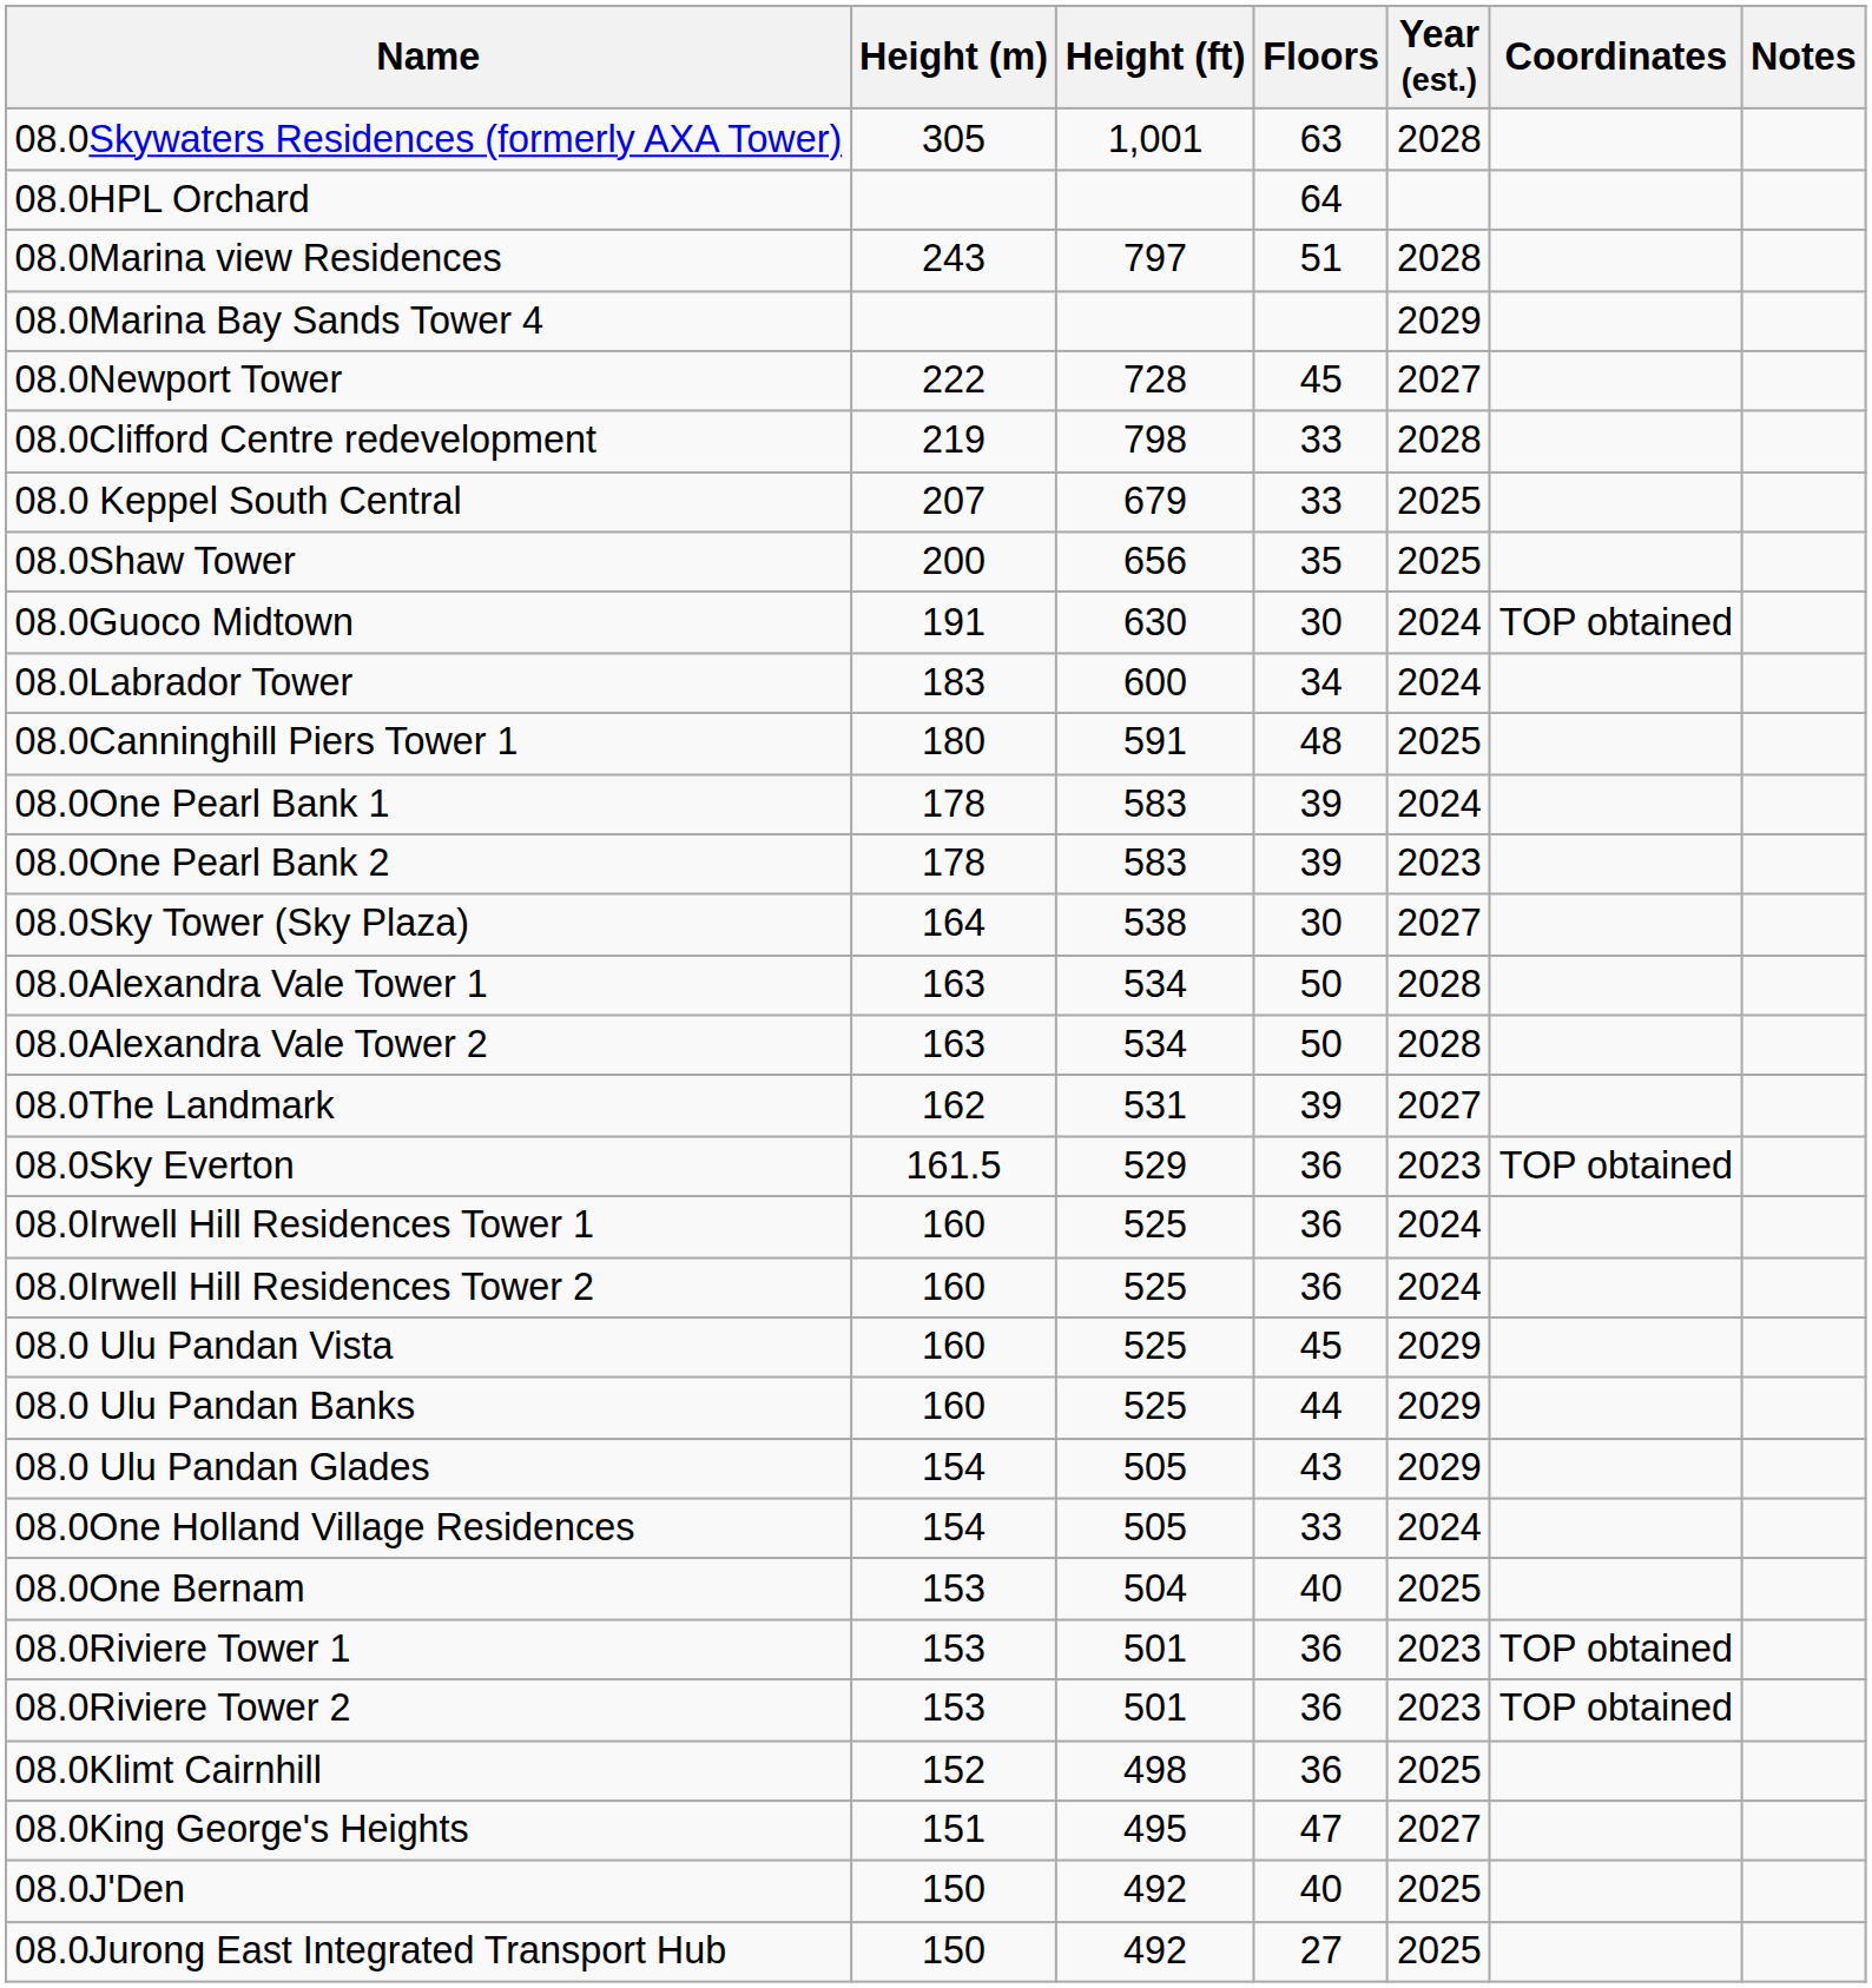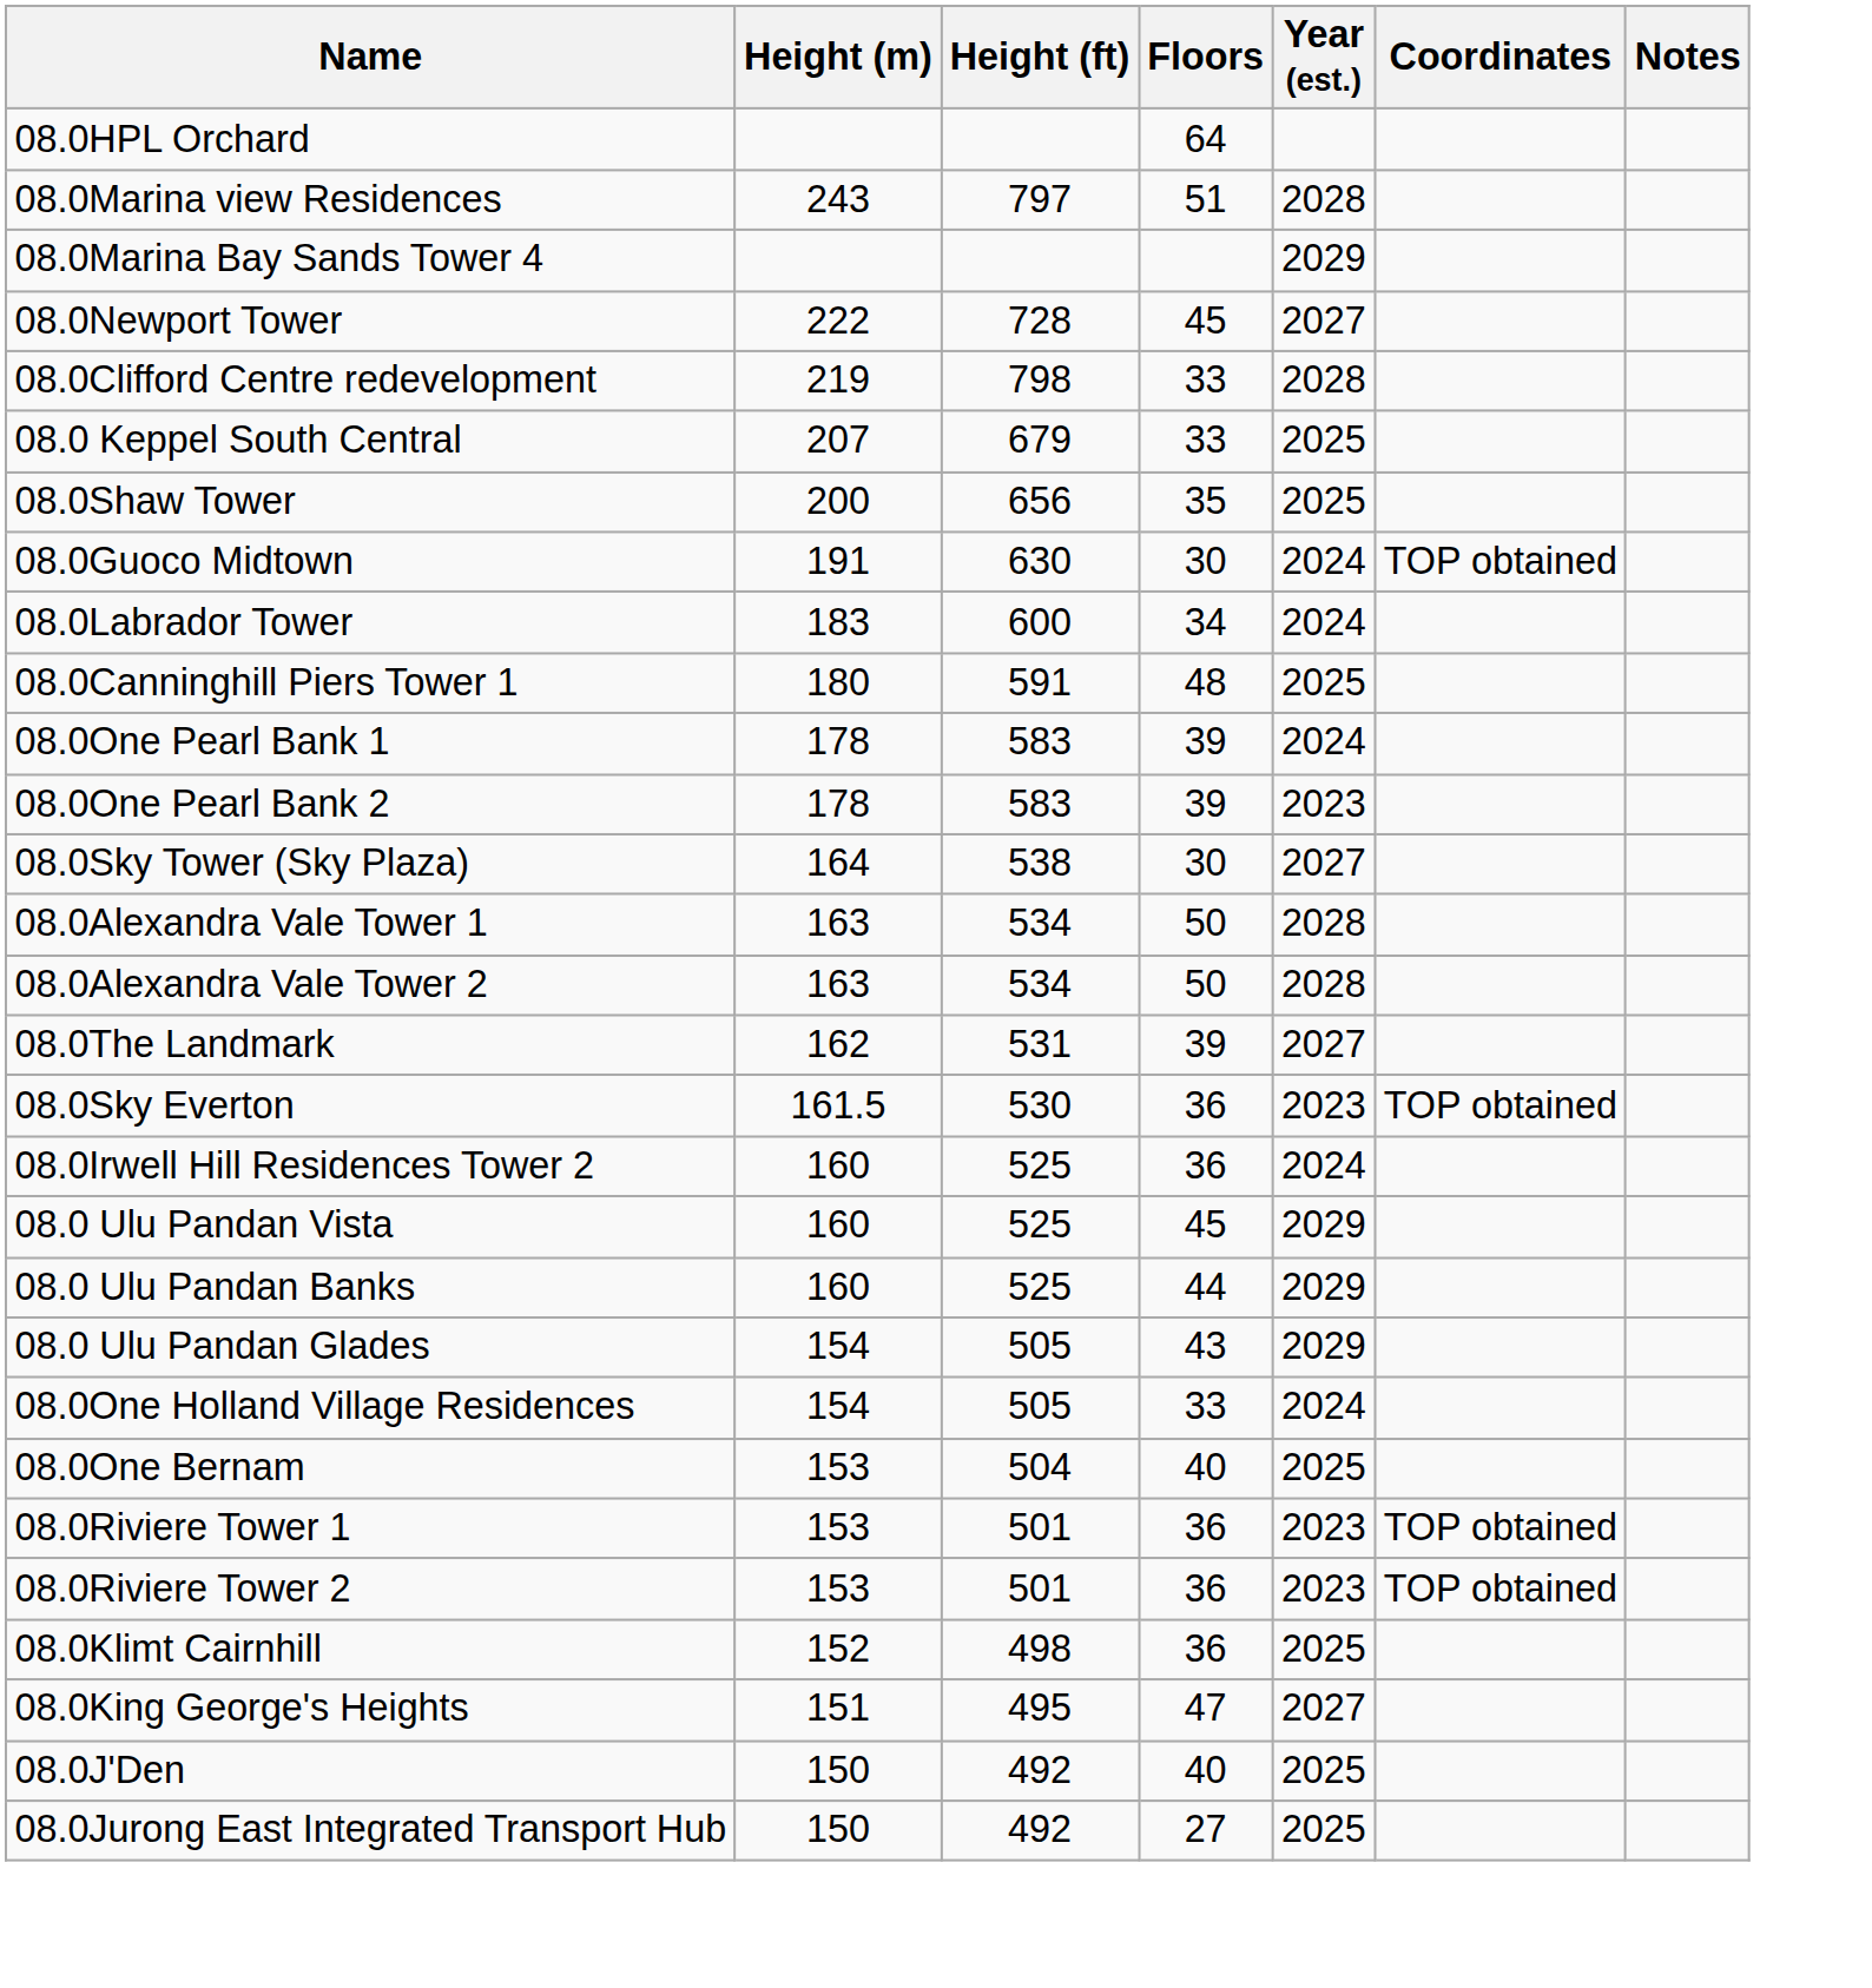 <table class="wikitable sortable">
 <tr>
 <th>Name</th>
 <th>Height (m)</th>
 <th>Height (ft)</th>
 <th>Floors</th>
 <th>Year<br><small>(est.)</small></th>
 <th>Coordinates</th>
 <th class="unsortable">Notes</th>
-</tr>
-<tr>
-<td><span>08.0</span><a href='#'>Skywaters Residences (formerly AXA Tower)</a></td>
-<td style="text-align:center;">305</td>
-<td style="text-align:center;">1,001</td>
-<td style="text-align:center;">63</td>
-<td style="text-align:center;">2028</td>
-<td style="text-align:center;"></td>
-<td></td>
 </tr>
 <tr>
 <td><span>08.0</span>HPL Orchard</td>
 <td style="text-align:center;"></td>
 <td style="text-align:center;"></td>
 <td style="text-align:center;">64</td>
 <td style="text-align:center;"></td>
 <td style="text-align:center;"></td>
 <td></td>
 </tr>
 <tr>
 <td><span>08.0</span>Marina view Residences</td>
 <td style="text-align:center;">243</td>
 <td style="text-align:center;">797</td>
 <td style="text-align:center;">51</td>
 <td style="text-align:center;">2028</td>
 <td style="text-align:center;"></td>
 <td></td>
 </tr>
 <tr>
 <td><span>08.0</span>Marina Bay Sands Tower 4</td>
 <td style="text-align:center;"></td>
 <td style="text-align:center;"></td>
 <td style="text-align:center;"></td>
 <td style="text-align:center;">2029</td>
 <td style="text-align:center;"></td>
 <td></td>
 </tr>
 <tr>
 <td><span>08.0</span>Newport Tower</td>
 <td style="text-align:center;">222</td>
 <td style="text-align:center;">728</td>
 <td style="text-align:center;">45</td>
 <td style="text-align:center;">2027</td>
 <td style="text-align:center;"></td>
 <td></td>
 </tr>
 <tr>
 <td><span>08.0</span>Clifford Centre redevelopment</td>
 <td style="text-align:center;">219</td>
 <td style="text-align:center;">798</td>
 <td style="text-align:center;">33</td>
 <td style="text-align:center;">2028</td>
 <td style="text-align:center;"></td>
 <td></td>
 </tr>
 <tr>
 <td><span>08.0</span> Keppel South Central</td>
 <td style="text-align:center;">207</td>
 <td style="text-align:center;">679</td>
 <td style="text-align:center;">33</td>
 <td style="text-align:center;">2025</td>
 <td style="text-align:center;"></td>
 <td></td>
 </tr>
 <tr>
 <td><span>08.0</span>Shaw Tower</td>
 <td style="text-align:center;">200</td>
 <td style="text-align:center;">656</td>
 <td style="text-align:center;">35</td>
 <td style="text-align:center;">2025</td>
 <td style="text-align:center;"></td>
 <td></td>
 </tr>
 <tr>
 <td><span>08.0</span>Guoco Midtown</td>
 <td style="text-align:center;">191</td>
 <td style="text-align:center;">630</td>
 <td style="text-align:center;">30</td>
 <td style="text-align:center;">2024</td>
 <td style="text-align:center;">TOP obtained</td>
 <td></td>
 </tr>
 <tr>
 <td><span>08.0</span>Labrador Tower</td>
 <td style="text-align:center;">183</td>
 <td style="text-align:center;">600</td>
 <td style="text-align:center;">34</td>
 <td style="text-align:center;">2024</td>
 <td style="text-align:center;"></td>
 <td></td>
 </tr>
 <tr>
 <td><span>08.0</span>Canninghill Piers Tower 1</td>
 <td style="text-align:center;">180</td>
 <td style="text-align:center;">591</td>
 <td style="text-align:center;">48</td>
 <td style="text-align:center;">2025</td>
 <td style="text-align:center;"></td>
 <td></td>
 </tr>
 <tr>
 <td><span>08.0</span>One Pearl Bank 1</td>
 <td style="text-align:center;">178</td>
 <td style="text-align:center;">583</td>
 <td style="text-align:center;">39</td>
 <td style="text-align:center;">2024</td>
 <td style="text-align:center;"></td>
 <td></td>
 </tr>
 <tr>
 <td><span>08.0</span>One Pearl Bank 2</td>
 <td style="text-align:center;">178</td>
 <td style="text-align:center;">583</td>
 <td style="text-align:center;">39</td>
 <td style="text-align:center;">2023</td>
 <td style="text-align:center;"></td>
 <td></td>
 </tr>
 <tr>
 <td><span>08.0</span>Sky Tower (Sky Plaza)</td>
 <td style="text-align:center;">164</td>
 <td style="text-align:center;">538</td>
 <td style="text-align:center;">30</td>
 <td style="text-align:center;">2027</td>
 <td style="text-align:center;"></td>
 <td></td>
 </tr>
 <tr>
 <td><span>08.0</span>Alexandra Vale Tower 1</td>
 <td style="text-align:center;">163</td>
 <td style="text-align:center;">534</td>
 <td style="text-align:center;">50</td>
 <td style="text-align:center;">2028</td>
 <td style="text-align:center;"></td>
 <td></td>
 </tr>
 <tr>
 <td><span>08.0</span>Alexandra Vale Tower 2</td>
 <td style="text-align:center;">163</td>
 <td style="text-align:center;">534</td>
 <td style="text-align:center;">50</td>
 <td style="text-align:center;">2028</td>
 <td style="text-align:center;"></td>
 <td></td>
 </tr>
 <tr>
 <td><span>08.0</span>The Landmark</td>
 <td style="text-align:center;">162</td>
 <td style="text-align:center;">531</td>
 <td style="text-align:center;">39</td>
 <td style="text-align:center;">2027</td>
 <td style="text-align:center;"></td>
 <td></td>
 </tr>
 <tr>
 <td><span>08.0</span>Sky Everton</td>
 <td style="text-align:center;">161.5</td>
-<td style="text-align:center;">529</td>
+<td style="text-align:center;">530</td>
 <td style="text-align:center;">36</td>
 <td style="text-align:center;">2023</td>
 <td style="text-align:center;">TOP obtained</td>
-<td></td>
-</tr>
-<tr>
-<td><span>08.0</span>Irwell Hill Residences Tower 1</td>
-<td style="text-align:center;">160</td>
-<td style="text-align:center;">525</td>
-<td style="text-align:center;">36</td>
-<td style="text-align:center;">2024</td>
-<td style="text-align:center;"></td>
 <td></td>
 </tr>
 <tr>
 <td><span>08.0</span>Irwell Hill Residences Tower 2</td>
 <td style="text-align:center;">160</td>
 <td style="text-align:center;">525</td>
 <td style="text-align:center;">36</td>
 <td style="text-align:center;">2024</td>
 <td style="text-align:center;"></td>
 <td></td>
 </tr>
 <tr>
 <td><span>08.0</span> Ulu Pandan Vista</td>
 <td style="text-align:center;">160</td>
 <td style="text-align:center;">525</td>
 <td style="text-align:center;">45</td>
 <td style="text-align:center;">2029</td>
 <td style="text-align:center;"></td>
 <td></td>
 </tr>
 <tr>
 <td><span>08.0</span> Ulu Pandan Banks</td>
 <td style="text-align:center;">160</td>
 <td style="text-align:center;">525</td>
 <td style="text-align:center;">44</td>
 <td style="text-align:center;">2029</td>
 <td style="text-align:center;"></td>
 <td></td>
 </tr>
 <tr>
 <td><span>08.0</span> Ulu Pandan Glades</td>
 <td style="text-align:center;">154</td>
 <td style="text-align:center;">505</td>
 <td style="text-align:center;">43</td>
 <td style="text-align:center;">2029</td>
 <td style="text-align:center;"></td>
 <td></td>
 </tr>
 <tr>
 <td><span>08.0</span>One Holland Village Residences</td>
 <td style="text-align:center;">154</td>
 <td style="text-align:center;">505</td>
 <td style="text-align:center;">33</td>
 <td style="text-align:center;">2024</td>
 <td style="text-align:center;"></td>
 <td></td>
 </tr>
 <tr>
 <td><span>08.0</span>One Bernam</td>
 <td style="text-align:center;">153</td>
 <td style="text-align:center;">504</td>
 <td style="text-align:center;">40</td>
 <td style="text-align:center;">2025</td>
 <td style="text-align:center;"></td>
 <td></td>
 </tr>
 <tr>
 <td><span>08.0</span>Riviere Tower 1</td>
 <td style="text-align:center;">153</td>
 <td style="text-align:center;">501</td>
 <td style="text-align:center;">36</td>
 <td style="text-align:center;">2023</td>
 <td style="text-align:center;">TOP obtained</td>
 <td style="text-align:center;"></td>
 </tr>
 <tr>
 <td><span>08.0</span>Riviere Tower 2</td>
 <td style="text-align:center;">153</td>
 <td style="text-align:center;">501</td>
 <td style="text-align:center;">36</td>
 <td style="text-align:center;">2023</td>
 <td style="text-align:center;">TOP obtained</td>
 <td style="text-align:center;"></td>
 </tr>
 <tr>
 <td><span>08.0</span>Klimt Cairnhill</td>
 <td style="text-align:center;">152</td>
 <td style="text-align:center;">498</td>
 <td style="text-align:center;">36</td>
 <td style="text-align:center;">2025</td>
 <td style="text-align:center;"></td>
 <td></td>
 </tr>
 <tr>
 <td><span>08.0</span>King George's Heights</td>
 <td style="text-align:center;">151</td>
 <td style="text-align:center;">495</td>
 <td style="text-align:center;">47</td>
 <td style="text-align:center;">2027</td>
 <td style="text-align:center;"></td>
 <td></td>
 </tr>
 <tr>
 <td><span>08.0</span>J'Den</td>
 <td style="text-align:center;">150</td>
 <td style="text-align:center;">492</td>
 <td style="text-align:center;">40</td>
 <td style="text-align:center;">2025</td>
 <td style="text-align:center;"></td>
 <td></td>
 </tr>
 <tr>
 <td><span>08.0</span>Jurong East Integrated Transport Hub</td>
 <td style="text-align:center;">150</td>
 <td style="text-align:center;">492</td>
 <td style="text-align:center;">27</td>
 <td style="text-align:center;">2025</td>
 <td style="text-align:center;"></td>
 <td></td>
 </tr>
 </table>
